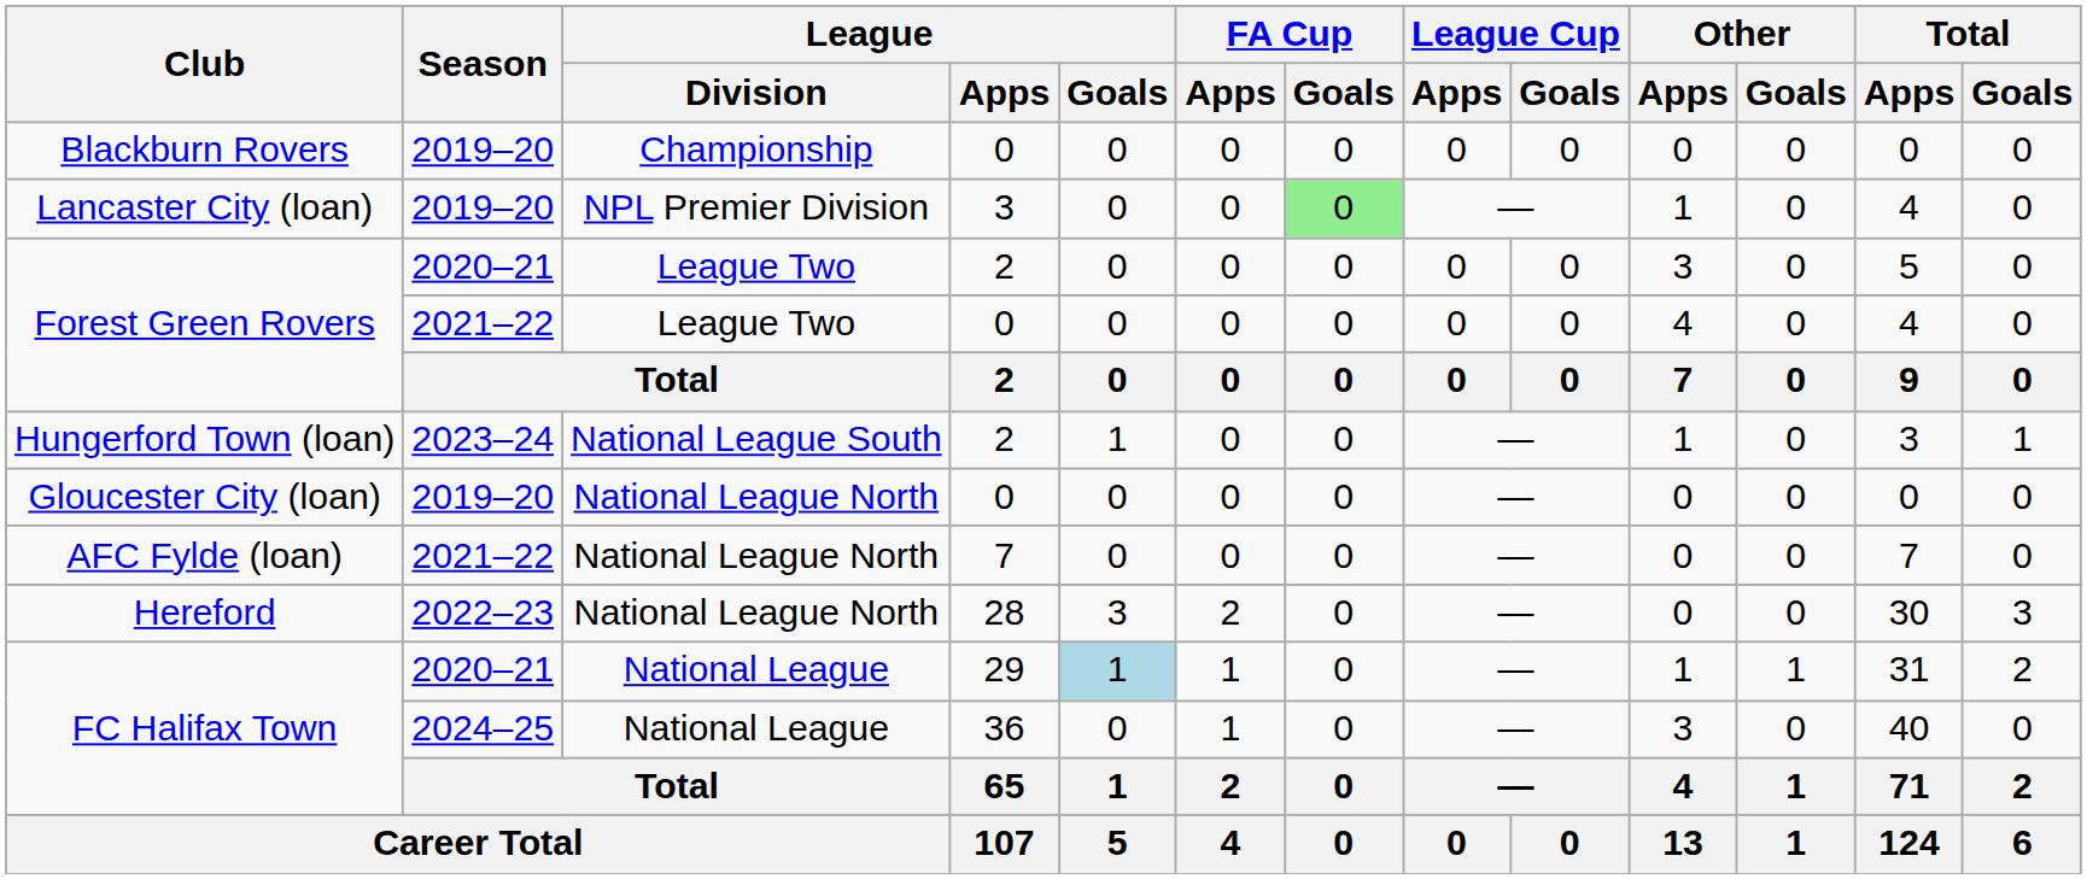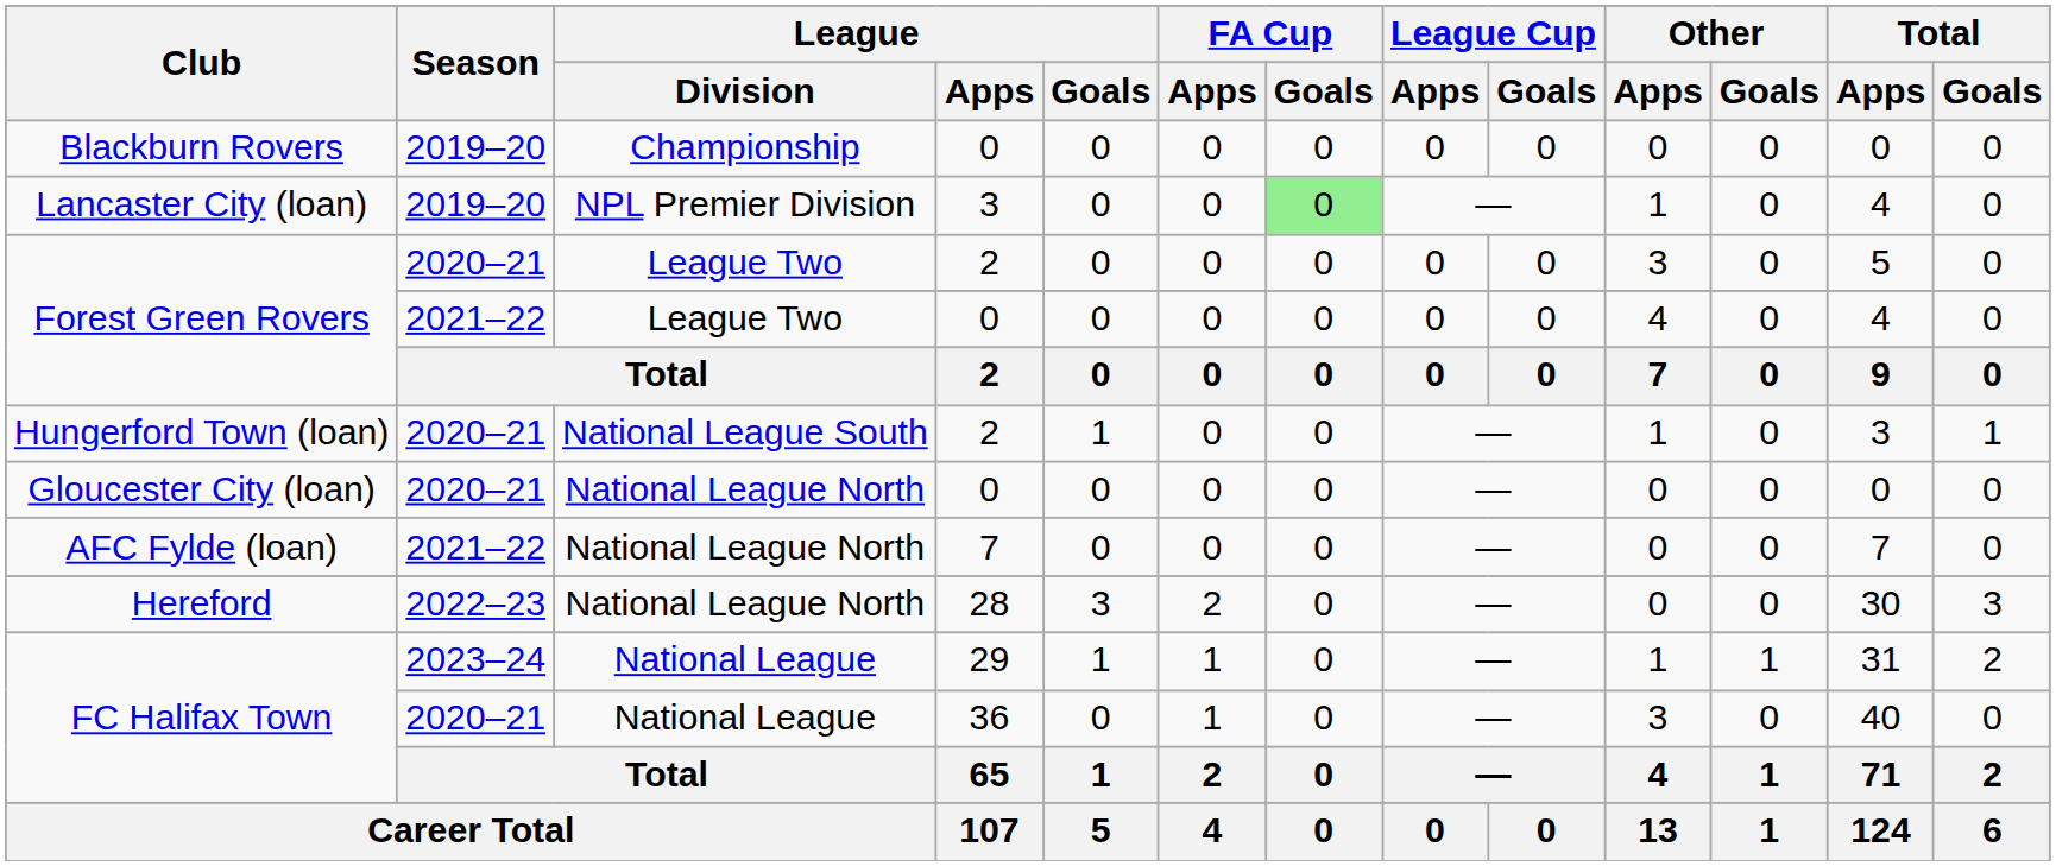 <table class="wikitable" style="text-align: center">
 <tr>
 <th rowspan="2">Club</th>
 <th rowspan="2">Season</th>
 <th colspan="3">League</th>
 <th colspan="2"><a href='#'>FA Cup</a></th>
 <th colspan="2"><a href='#'>League Cup</a></th>
 <th colspan="2">Other</th>
 <th colspan="2">Total</th>
 </tr>
 <tr>
 <th>Division</th>
 <th>Apps</th>
 <th>Goals</th>
 <th>Apps</th>
 <th>Goals</th>
 <th>Apps</th>
 <th>Goals</th>
 <th>Apps</th>
 <th>Goals</th>
 <th>Apps</th>
 <th>Goals</th>
 </tr>
 <tr>
 <td><a href='#'>Blackburn Rovers</a></td>
 <td><a href='#'>2019–20</a></td>
 <td><a href='#'>Championship</a></td>
 <td>0</td>
 <td>0</td>
 <td>0</td>
 <td>0</td>
 <td>0</td>
 <td>0</td>
 <td>0</td>
 <td>0</td>
 <td>0</td>
 <td>0</td>
 </tr>
 <tr>
 <td><a href='#'>Lancaster City</a> (loan)</td>
 <td><a href='#'>2019–20</a></td>
 <td><a href='#'>NPL</a> Premier Division</td>
 <td>3</td>
 <td>0</td>
 <td>0</td>
 <td style="background: lightgreen;">0</td>
 <td colspan="2">—</td>
 <td>1</td>
 <td>0</td>
 <td>4</td>
 <td>0</td>
 </tr>
 <tr>
 <td rowspan=3><a href='#'>Forest Green Rovers</a></td>
 <td><a href='#'>2020–21</a></td>
 <td><a href='#'>League Two</a></td>
 <td>2</td>
 <td>0</td>
 <td>0</td>
 <td>0</td>
 <td>0</td>
 <td>0</td>
 <td>3</td>
 <td>0</td>
 <td>5</td>
 <td>0</td>
 </tr>
 <tr>
 <td><a href='#'>2021–22</a></td>
 <td>League Two</td>
 <td>0</td>
 <td>0</td>
 <td>0</td>
 <td>0</td>
 <td>0</td>
 <td>0</td>
 <td>4</td>
 <td>0</td>
 <td>4</td>
 <td>0</td>
 </tr>
 <tr>
 <th colspan="2">Total</th>
 <th>2</th>
 <th>0</th>
 <th>0</th>
 <th>0</th>
 <th>0</th>
 <th>0</th>
 <th>7</th>
 <th>0</th>
 <th>9</th>
 <th>0</th>
 </tr>
 <tr>
 <td><a href='#'>Hungerford Town</a> (loan)</td>
-<td><a href='#'>2023–24</a></td>
+<td><a href='#'>2020–21</a></td>
 <td><a href='#'>National League South</a></td>
 <td>2</td>
 <td>1</td>
 <td>0</td>
 <td>0</td>
 <td colspan="2">—</td>
 <td>1</td>
 <td>0</td>
 <td>3</td>
 <td>1</td>
 </tr>
 <tr>
 <td><a href='#'>Gloucester City</a> (loan)</td>
-<td><a href='#'>2019–20</a></td>
+<td><a href='#'>2020–21</a></td>
 <td><a href='#'>National League North</a></td>
 <td>0</td>
 <td>0</td>
 <td>0</td>
 <td>0</td>
 <td colspan="2">—</td>
 <td>0</td>
 <td>0</td>
 <td>0</td>
 <td>0</td>
 </tr>
 <tr>
 <td><a href='#'>AFC Fylde</a> (loan)</td>
 <td><a href='#'>2021–22</a></td>
 <td>National League North</td>
 <td>7</td>
 <td>0</td>
 <td>0</td>
 <td>0</td>
 <td colspan="2">—</td>
 <td>0</td>
 <td>0</td>
 <td>7</td>
 <td>0</td>
 </tr>
 <tr>
 <td><a href='#'>Hereford</a></td>
 <td><a href='#'>2022–23</a></td>
 <td>National League North</td>
 <td>28</td>
 <td>3</td>
 <td>2</td>
 <td>0</td>
 <td colspan="2">—</td>
 <td>0</td>
 <td>0</td>
 <td>30</td>
 <td>3</td>
 </tr>
 <tr>
 <td rowspan="3"><a href='#'>FC Halifax Town</a></td>
-<td><a href='#'>2020–21</a></td>
+<td><a href='#'>2023–24</a></td>
 <td><a href='#'>National League</a></td>
 <td>29</td>
-<td style="background: lightblue;">1</td>
+<td>1</td>
 <td>1</td>
 <td>0</td>
 <td colspan="2">—</td>
 <td>1</td>
 <td>1</td>
 <td>31</td>
 <td>2</td>
 </tr>
 <tr>
-<td><a href='#'>2024–25</a></td>
+<td><a href='#'>2020–21</a></td>
 <td>National League</td>
 <td>36</td>
 <td>0</td>
 <td>1</td>
 <td>0</td>
 <td colspan="2">—</td>
 <td>3</td>
 <td>0</td>
 <td>40</td>
 <td>0</td>
 </tr>
 <tr>
 <th colspan="2">Total</th>
 <th>65</th>
 <th>1</th>
 <th>2</th>
 <th>0</th>
 <th colspan="2">—</th>
 <th>4</th>
 <th>1</th>
 <th>71</th>
 <th>2<br></th>
 </tr>
 <tr>
 <th colspan="3">Career Total</th>
 <th>107</th>
 <th>5</th>
 <th>4</th>
 <th>0</th>
 <th>0</th>
 <th>0</th>
 <th>13</th>
 <th>1</th>
 <th>124</th>
 <th>6</th>
 </tr>
 </table>
